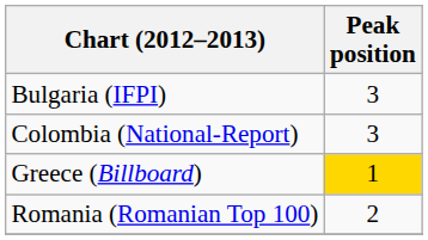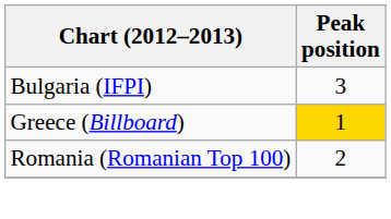 <table class="wikitable sortable">
 <tr>
 <th>Chart (2012–2013)</th>
 <th>Peak<br>position</th>
 </tr>
 <tr>
 <td>Bulgaria (<a href='#'>IFPI</a>)</td>
-<td align="center">3</td>
-</tr>
-<tr>
-<td>Colombia (<a href='#'>National-Report</a>)</td>
 <td align="center">3</td>
 </tr>
 <tr>
 <td>Greece (<em><a href='#'>Billboard</a></em>)</td>
 <td align="center" style="background: gold;">1</td>
 </tr>
 <tr>
 <td>Romania (<a href='#'>Romanian Top 100</a>)</td>
 <td align="center">2</td>
 </tr>
 <tr>
 </tr>
 <tr>
 </tr>
 <tr>
 </tr>
 <tr>
 </tr>
 </table>
